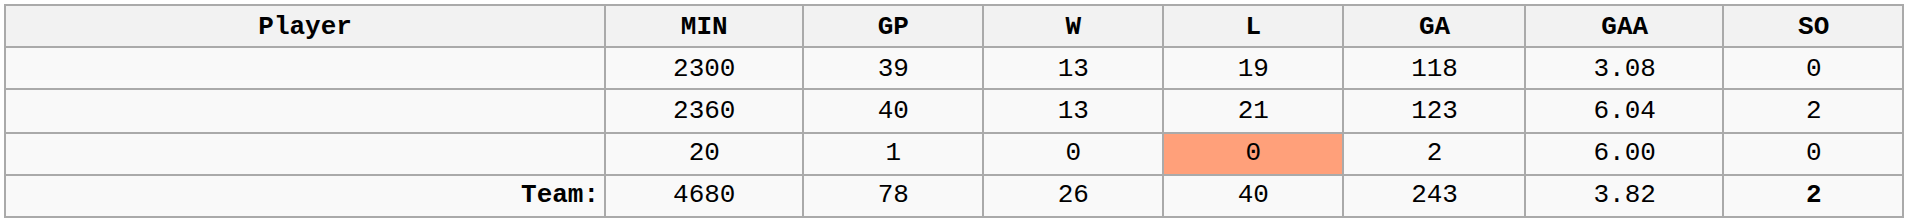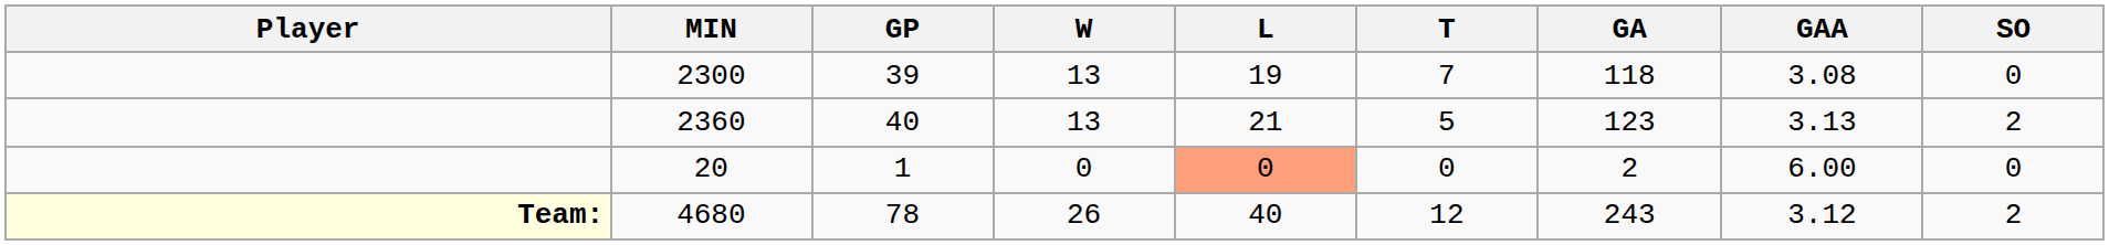 <table class="wikitable sortable" width="60%">
 <tr>
 <th bgcolor="#DDDDFF" width="10%">Player</th>
 <th width="3%" bgcolor="#DDDDFF" title="Minutes played">MIN</th>
 <th width="3%" bgcolor="#DDDDFF" title="Games played in">GP</th>
 <th width="3%" bgcolor="#DDDDFF" title="Wins">W</th>
 <th width="3%" bgcolor="#DDDDFF"title="Losses">L</th>
+<th width="3%" bgcolor="#DDDDFF" title="Ties">T</th>
 <th width="3%" bgcolor="#DDDDFF" title="Goals against">GA</th>
 <th width="3%" bgcolor="#DDDDFF" title="Goals against average">GAA</th>
 <th width="3%" bgcolor="#DDDDFF"title="Shut-outs">SO</th>
 </tr>
 <tr align="center">
 <td align="right"></td>
 <td>2300</td>
 <td>39</td>
 <td>13</td>
 <td>19</td>
+<td>7</td>
 <td>118</td>
 <td>3.08</td>
 <td>0</td>
 </tr>
 <tr align="center">
 <td align="right"></td>
 <td>2360</td>
 <td>40</td>
 <td>13</td>
 <td>21</td>
+<td>5</td>
 <td>123</td>
-<td>6.04</td>
+<td>3.13</td>
 <td>2</td>
 </tr>
 <tr align="center">
 <td align="right"></td>
 <td>20</td>
 <td>1</td>
 <td>0</td>
 <td style="background: lightsalmon;">0</td>
+<td>0</td>
 <td>2</td>
 <td>6.00</td>
 <td>0</td>
 </tr>
 <tr align="center">
-<td align="right"><strong>Team:</strong></td>
+<td align="right" style="background: lightyellow;"><strong>Team:</strong></td>
 <td>4680</td>
 <td>78</td>
 <td>26</td>
 <td>40</td>
+<td>12</td>
 <td>243</td>
-<td>3.82</td>
-<td><strong>2</strong></td>
+<td>3.12</td>
+<td>2</td>
 </tr>
 </table>
